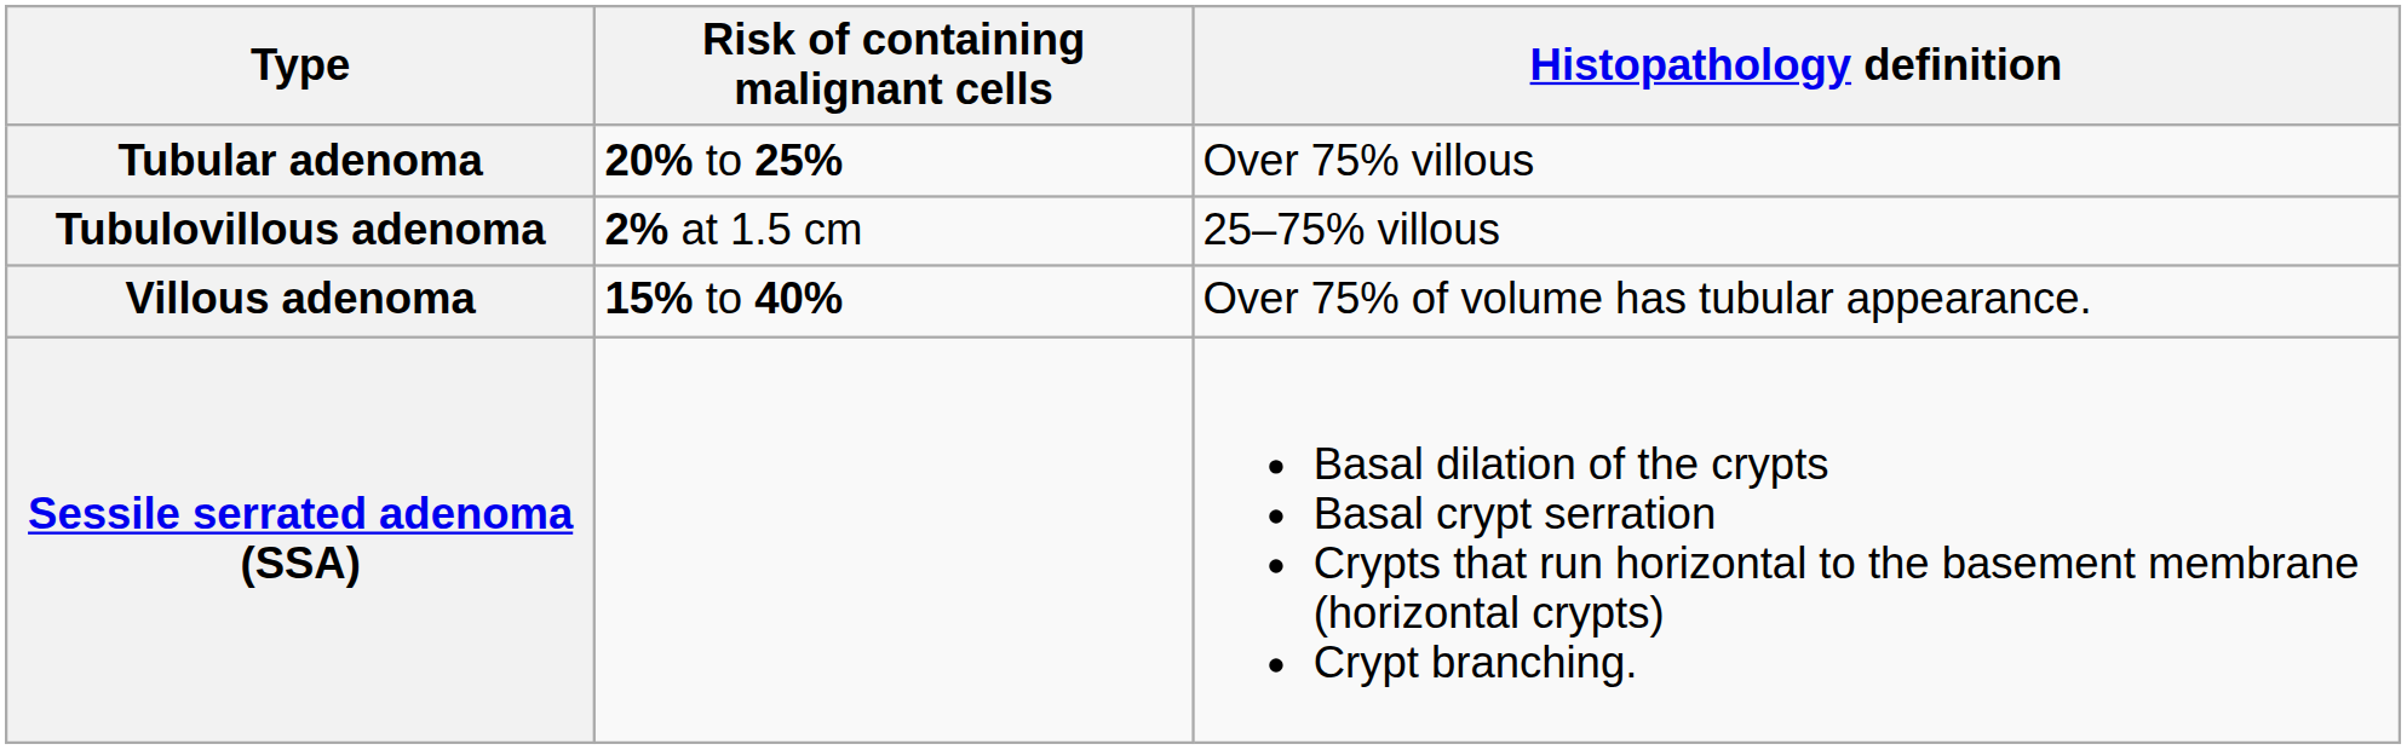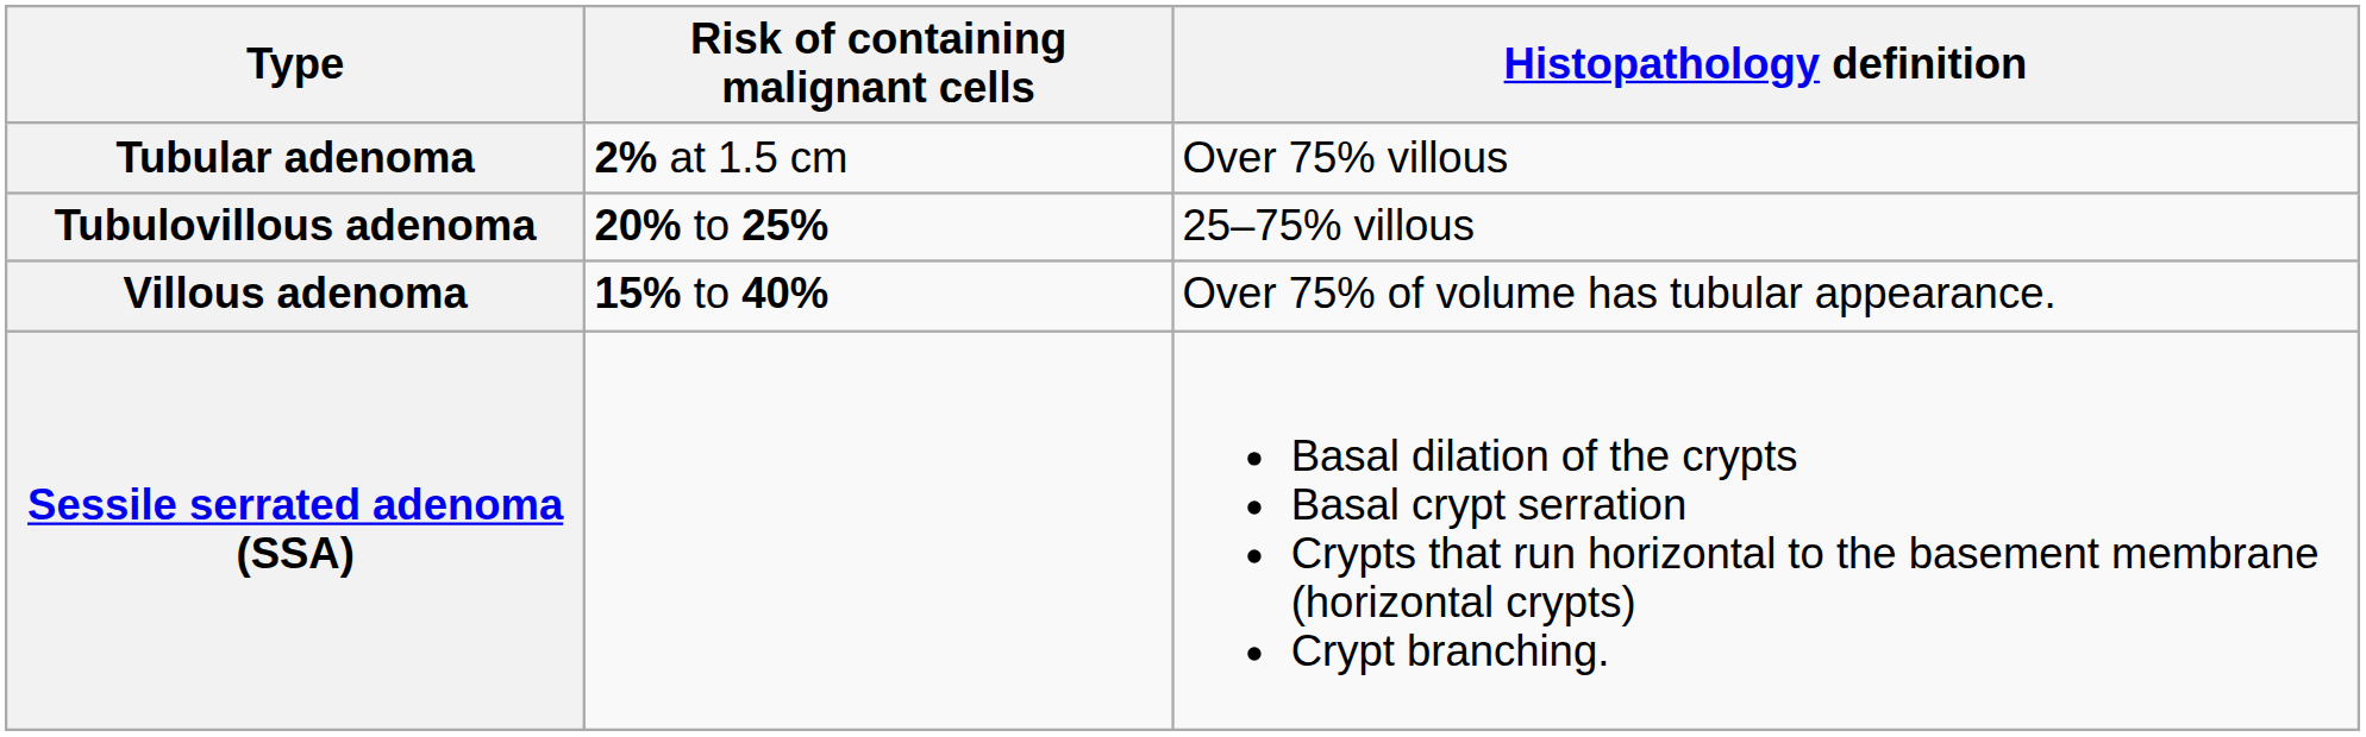 <table class="wikitable">
 <tr>
 <th>Type</th>
 <th>Risk of containing malignant cells</th>
 <th><a href='#'>Histopathology</a> definition</th>
 </tr>
 <tr>
 <th>Tubular adenoma</th>
-<td><strong>20%</strong> to <strong>25%</strong></td>
+<td><strong>2%</strong> at 1.5 cm</td>
 <td>Over 75% villous</td>
 </tr>
 <tr>
 <th>Tubulovillous adenoma</th>
-<td><strong>2%</strong> at 1.5 cm</td>
+<td><strong>20%</strong> to <strong>25%</strong></td>
 <td>25–75% villous</td>
 </tr>
 <tr>
 <th>Villous adenoma</th>
 <td><strong>15%</strong> to <strong>40%</strong></td>
 <td>Over 75% of volume has tubular appearance.</td>
 </tr>
 <tr>
 <th><a href='#'>Sessile serrated adenoma</a> (SSA)</th>
 <td></td>
 <td><br><ul><li>Basal dilation of the crypts</li><li>Basal crypt serration</li><li>Crypts that run horizontal to the basement membrane (horizontal crypts)</li><li>Crypt branching.</li></ul></td>
 </tr>
 </table>
